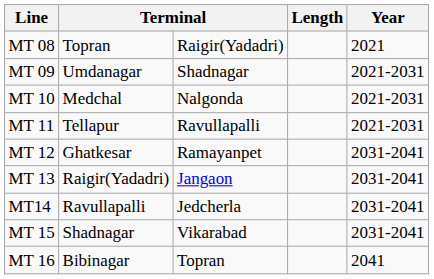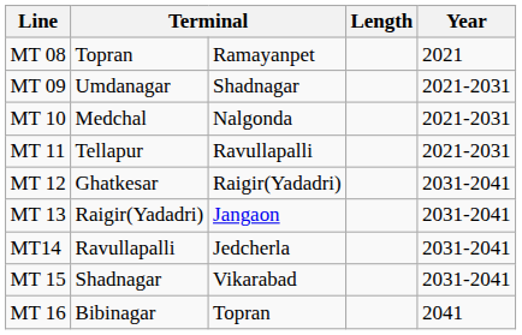 <table class="wikitable sortable">
 <tr>
 <th>Line</th>
 <th colspan="2">Terminal</th>
 <th>Length</th>
 <th>Year</th>
 </tr>
 <tr>
 <td>MT 08</td>
 <td>Topran</td>
-<td>Raigir(Yadadri)</td>
+<td>Ramayanpet</td>
 <td></td>
 <td>2021</td>
 </tr>
 <tr>
 <td>MT 09</td>
 <td>Umdanagar</td>
 <td>Shadnagar</td>
 <td></td>
 <td>2021-2031</td>
 </tr>
 <tr>
 <td>MT 10</td>
 <td>Medchal</td>
 <td>Nalgonda</td>
 <td></td>
 <td>2021-2031</td>
 </tr>
 <tr>
 <td>MT 11</td>
 <td>Tellapur</td>
 <td>Ravullapalli</td>
 <td></td>
 <td>2021-2031</td>
 </tr>
 <tr>
 <td>MT 12</td>
 <td>Ghatkesar</td>
-<td>Ramayanpet</td>
+<td>Raigir(Yadadri)</td>
 <td></td>
 <td>2031-2041</td>
 </tr>
 <tr>
 <td>MT 13</td>
 <td>Raigir(Yadadri)</td>
 <td><a href='#'>Jangaon</a></td>
 <td></td>
 <td>2031-2041</td>
 </tr>
 <tr>
 <td>MT14</td>
 <td>Ravullapalli</td>
 <td>Jedcherla</td>
 <td></td>
 <td>2031-2041</td>
 </tr>
 <tr>
 <td>MT 15</td>
 <td>Shadnagar</td>
 <td>Vikarabad</td>
 <td></td>
 <td>2031-2041</td>
 </tr>
 <tr>
 <td>MT 16</td>
 <td>Bibinagar</td>
 <td>Topran</td>
 <td></td>
 <td>2041</td>
 </tr>
 </table>
